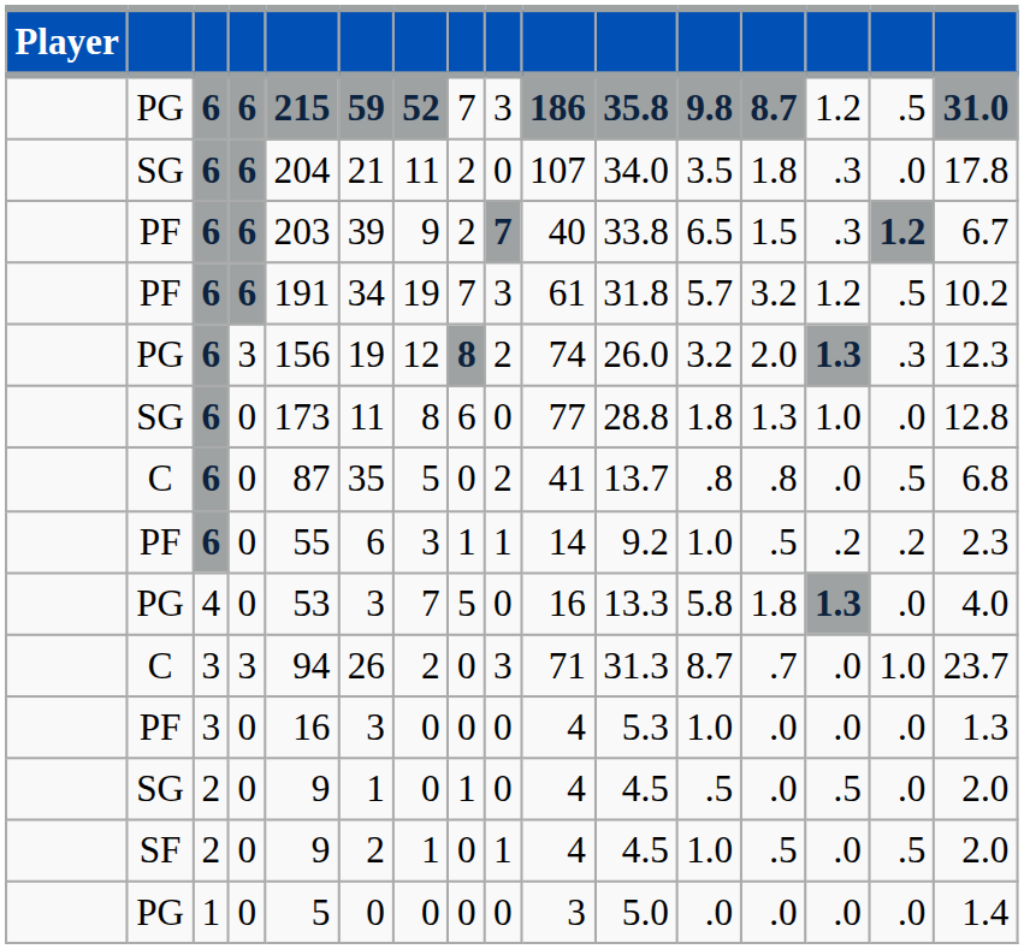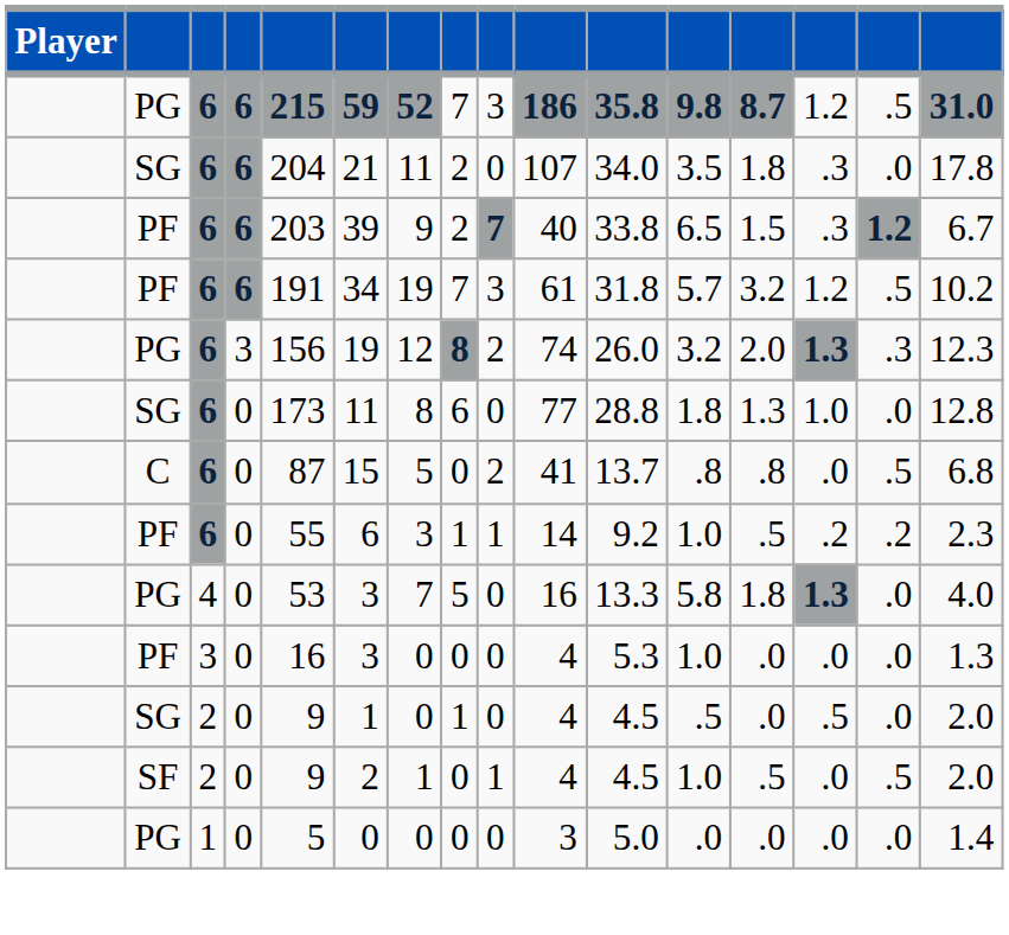 <table class="wikitable sortable" style="font-size: 95%; text-align:right;">
 <tr>
 <th style="background:#0050B5; color:#FFFFFF; border-top:#9EA2A2 3px solid; border-bottom:#9EA2A2 3px solid;">Player</th>
 <th style="background:#0050B5; color:#FFFFFF; border-top:#9EA2A2 3px solid; border-bottom:#9EA2A2 3px solid;"></th>
 <th style="background:#0050B5; color:#FFFFFF; border-top:#9EA2A2 3px solid; border-bottom:#9EA2A2 3px solid;"></th>
 <th style="background:#0050B5; color:#FFFFFF; border-top:#9EA2A2 3px solid; border-bottom:#9EA2A2 3px solid;"></th>
 <th style="background:#0050B5; color:#FFFFFF; border-top:#9EA2A2 3px solid; border-bottom:#9EA2A2 3px solid;"></th>
 <th style="background:#0050B5; color:#FFFFFF; border-top:#9EA2A2 3px solid; border-bottom:#9EA2A2 3px solid;"></th>
 <th style="background:#0050B5; color:#FFFFFF; border-top:#9EA2A2 3px solid; border-bottom:#9EA2A2 3px solid;"></th>
 <th style="background:#0050B5; color:#FFFFFF; border-top:#9EA2A2 3px solid; border-bottom:#9EA2A2 3px solid;"></th>
 <th style="background:#0050B5; color:#FFFFFF; border-top:#9EA2A2 3px solid; border-bottom:#9EA2A2 3px solid;"></th>
 <th style="background:#0050B5; color:#FFFFFF; border-top:#9EA2A2 3px solid; border-bottom:#9EA2A2 3px solid;"></th>
 <th style="background:#0050B5; color:#FFFFFF; border-top:#9EA2A2 3px solid; border-bottom:#9EA2A2 3px solid;"></th>
 <th style="background:#0050B5; color:#FFFFFF; border-top:#9EA2A2 3px solid; border-bottom:#9EA2A2 3px solid;"></th>
 <th style="background:#0050B5; color:#FFFFFF; border-top:#9EA2A2 3px solid; border-bottom:#9EA2A2 3px solid;"></th>
 <th style="background:#0050B5; color:#FFFFFF; border-top:#9EA2A2 3px solid; border-bottom:#9EA2A2 3px solid;"></th>
 <th style="background:#0050B5; color:#FFFFFF; border-top:#9EA2A2 3px solid; border-bottom:#9EA2A2 3px solid;"></th>
 <th style="background:#0050B5; color:#FFFFFF; border-top:#9EA2A2 3px solid; border-bottom:#9EA2A2 3px solid;"></th>
 </tr>
 <tr>
 <td style="text-align:left;"></td>
 <td style="text-align:center;">PG</td>
 <td style="background:#9EA2A2; color:#0C2340;"><strong>6</strong></td>
 <td style="background:#9EA2A2; color:#0C2340;"><strong>6</strong></td>
 <td style="background:#9EA2A2; color:#0C2340;"><strong>215</strong></td>
 <td style="background:#9EA2A2; color:#0C2340;"><strong>59</strong></td>
 <td style="background:#9EA2A2; color:#0C2340;"><strong>52</strong></td>
 <td>7</td>
 <td>3</td>
 <td style="background:#9EA2A2; color:#0C2340;"><strong>186</strong></td>
 <td style="background:#9EA2A2; color:#0C2340;"><strong>35.8</strong></td>
 <td style="background:#9EA2A2; color:#0C2340;"><strong>9.8</strong></td>
 <td style="background:#9EA2A2; color:#0C2340;"><strong>8.7</strong></td>
 <td>1.2</td>
 <td>.5</td>
 <td style="background:#9EA2A2; color:#0C2340;"><strong>31.0</strong></td>
 </tr>
 <tr>
 <td style="text-align:left;"></td>
 <td style="text-align:center;">SG</td>
 <td style="background:#9EA2A2; color:#0C2340;"><strong>6</strong></td>
 <td style="background:#9EA2A2; color:#0C2340;"><strong>6</strong></td>
 <td>204</td>
 <td>21</td>
 <td>11</td>
 <td>2</td>
 <td>0</td>
 <td>107</td>
 <td>34.0</td>
 <td>3.5</td>
 <td>1.8</td>
 <td>.3</td>
 <td>.0</td>
 <td>17.8</td>
 </tr>
 <tr>
 <td style="text-align:left;"></td>
 <td style="text-align:center;">PF</td>
 <td style="background:#9EA2A2; color:#0C2340;"><strong>6</strong></td>
 <td style="background:#9EA2A2; color:#0C2340;"><strong>6</strong></td>
 <td>203</td>
 <td>39</td>
 <td>9</td>
 <td>2</td>
 <td style="background:#9EA2A2; color:#0C2340;"><strong>7</strong></td>
 <td>40</td>
 <td>33.8</td>
 <td>6.5</td>
 <td>1.5</td>
 <td>.3</td>
 <td style="background:#9EA2A2; color:#0C2340;"><strong>1.2</strong></td>
 <td>6.7</td>
 </tr>
 <tr>
 <td style="text-align:left;"></td>
 <td style="text-align:center;">PF</td>
 <td style="background:#9EA2A2; color:#0C2340;"><strong>6</strong></td>
 <td style="background:#9EA2A2; color:#0C2340;"><strong>6</strong></td>
 <td>191</td>
 <td>34</td>
 <td>19</td>
 <td>7</td>
 <td>3</td>
 <td>61</td>
 <td>31.8</td>
 <td>5.7</td>
 <td>3.2</td>
 <td>1.2</td>
 <td>.5</td>
 <td>10.2</td>
 </tr>
 <tr>
 <td style="text-align:left;"></td>
 <td style="text-align:center;">PG</td>
 <td style="background:#9EA2A2; color:#0C2340;"><strong>6</strong></td>
 <td>3</td>
 <td>156</td>
 <td>19</td>
 <td>12</td>
 <td style="background:#9EA2A2; color:#0C2340;"><strong>8</strong></td>
 <td>2</td>
 <td>74</td>
 <td>26.0</td>
 <td>3.2</td>
 <td>2.0</td>
 <td style="background:#9EA2A2; color:#0C2340;"><strong>1.3</strong></td>
 <td>.3</td>
 <td>12.3</td>
 </tr>
 <tr>
 <td style="text-align:left;"></td>
 <td style="text-align:center;">SG</td>
 <td style="background:#9EA2A2; color:#0C2340;"><strong>6</strong></td>
 <td>0</td>
 <td>173</td>
 <td>11</td>
 <td>8</td>
 <td>6</td>
 <td>0</td>
 <td>77</td>
 <td>28.8</td>
 <td>1.8</td>
 <td>1.3</td>
 <td>1.0</td>
 <td>.0</td>
 <td>12.8</td>
 </tr>
 <tr>
 <td style="text-align:left;"></td>
 <td style="text-align:center;">C</td>
 <td style="background:#9EA2A2; color:#0C2340;"><strong>6</strong></td>
 <td>0</td>
 <td>87</td>
-<td>35</td>
+<td>15</td>
 <td>5</td>
 <td>0</td>
 <td>2</td>
 <td>41</td>
 <td>13.7</td>
 <td>.8</td>
 <td>.8</td>
 <td>.0</td>
 <td>.5</td>
 <td>6.8</td>
 </tr>
 <tr>
 <td style="text-align:left;"></td>
 <td style="text-align:center;">PF</td>
 <td style="background:#9EA2A2; color:#0C2340;"><strong>6</strong></td>
 <td>0</td>
 <td>55</td>
 <td>6</td>
 <td>3</td>
 <td>1</td>
 <td>1</td>
 <td>14</td>
 <td>9.2</td>
 <td>1.0</td>
 <td>.5</td>
 <td>.2</td>
 <td>.2</td>
 <td>2.3</td>
 </tr>
 <tr>
 <td style="text-align:left;"></td>
 <td style="text-align:center;">PG</td>
 <td>4</td>
 <td>0</td>
 <td>53</td>
 <td>3</td>
 <td>7</td>
 <td>5</td>
 <td>0</td>
 <td>16</td>
 <td>13.3</td>
 <td>5.8</td>
 <td>1.8</td>
 <td style="background:#9EA2A2; color:#0C2340;"><strong>1.3</strong></td>
 <td>.0</td>
 <td>4.0</td>
-</tr>
-<tr>
-<td style="text-align:left;"></td>
-<td style="text-align:center;">C</td>
-<td>3</td>
-<td>3</td>
-<td>94</td>
-<td>26</td>
-<td>2</td>
-<td>0</td>
-<td>3</td>
-<td>71</td>
-<td>31.3</td>
-<td>8.7</td>
-<td>.7</td>
-<td>.0</td>
-<td>1.0</td>
-<td>23.7</td>
 </tr>
 <tr>
 <td style="text-align:left;"></td>
 <td style="text-align:center;">PF</td>
 <td>3</td>
 <td>0</td>
 <td>16</td>
 <td>3</td>
 <td>0</td>
 <td>0</td>
 <td>0</td>
 <td>4</td>
 <td>5.3</td>
 <td>1.0</td>
 <td>.0</td>
 <td>.0</td>
 <td>.0</td>
 <td>1.3</td>
 </tr>
 <tr>
 <td style="text-align:left;"></td>
 <td style="text-align:center;">SG</td>
 <td>2</td>
 <td>0</td>
 <td>9</td>
 <td>1</td>
 <td>0</td>
 <td>1</td>
 <td>0</td>
 <td>4</td>
 <td>4.5</td>
 <td>.5</td>
 <td>.0</td>
 <td>.5</td>
 <td>.0</td>
 <td>2.0</td>
 </tr>
 <tr>
 <td style="text-align:left;"></td>
 <td style="text-align:center;">SF</td>
 <td>2</td>
 <td>0</td>
 <td>9</td>
 <td>2</td>
 <td>1</td>
 <td>0</td>
 <td>1</td>
 <td>4</td>
 <td>4.5</td>
 <td>1.0</td>
 <td>.5</td>
 <td>.0</td>
 <td>.5</td>
 <td>2.0</td>
 </tr>
 <tr>
 <td style="text-align:left;"></td>
 <td style="text-align:center;">PG</td>
 <td>1</td>
 <td>0</td>
 <td>5</td>
 <td>0</td>
 <td>0</td>
 <td>0</td>
 <td>0</td>
 <td>3</td>
 <td>5.0</td>
 <td>.0</td>
 <td>.0</td>
 <td>.0</td>
 <td>.0</td>
 <td>1.4</td>
 </tr>
 </table>
